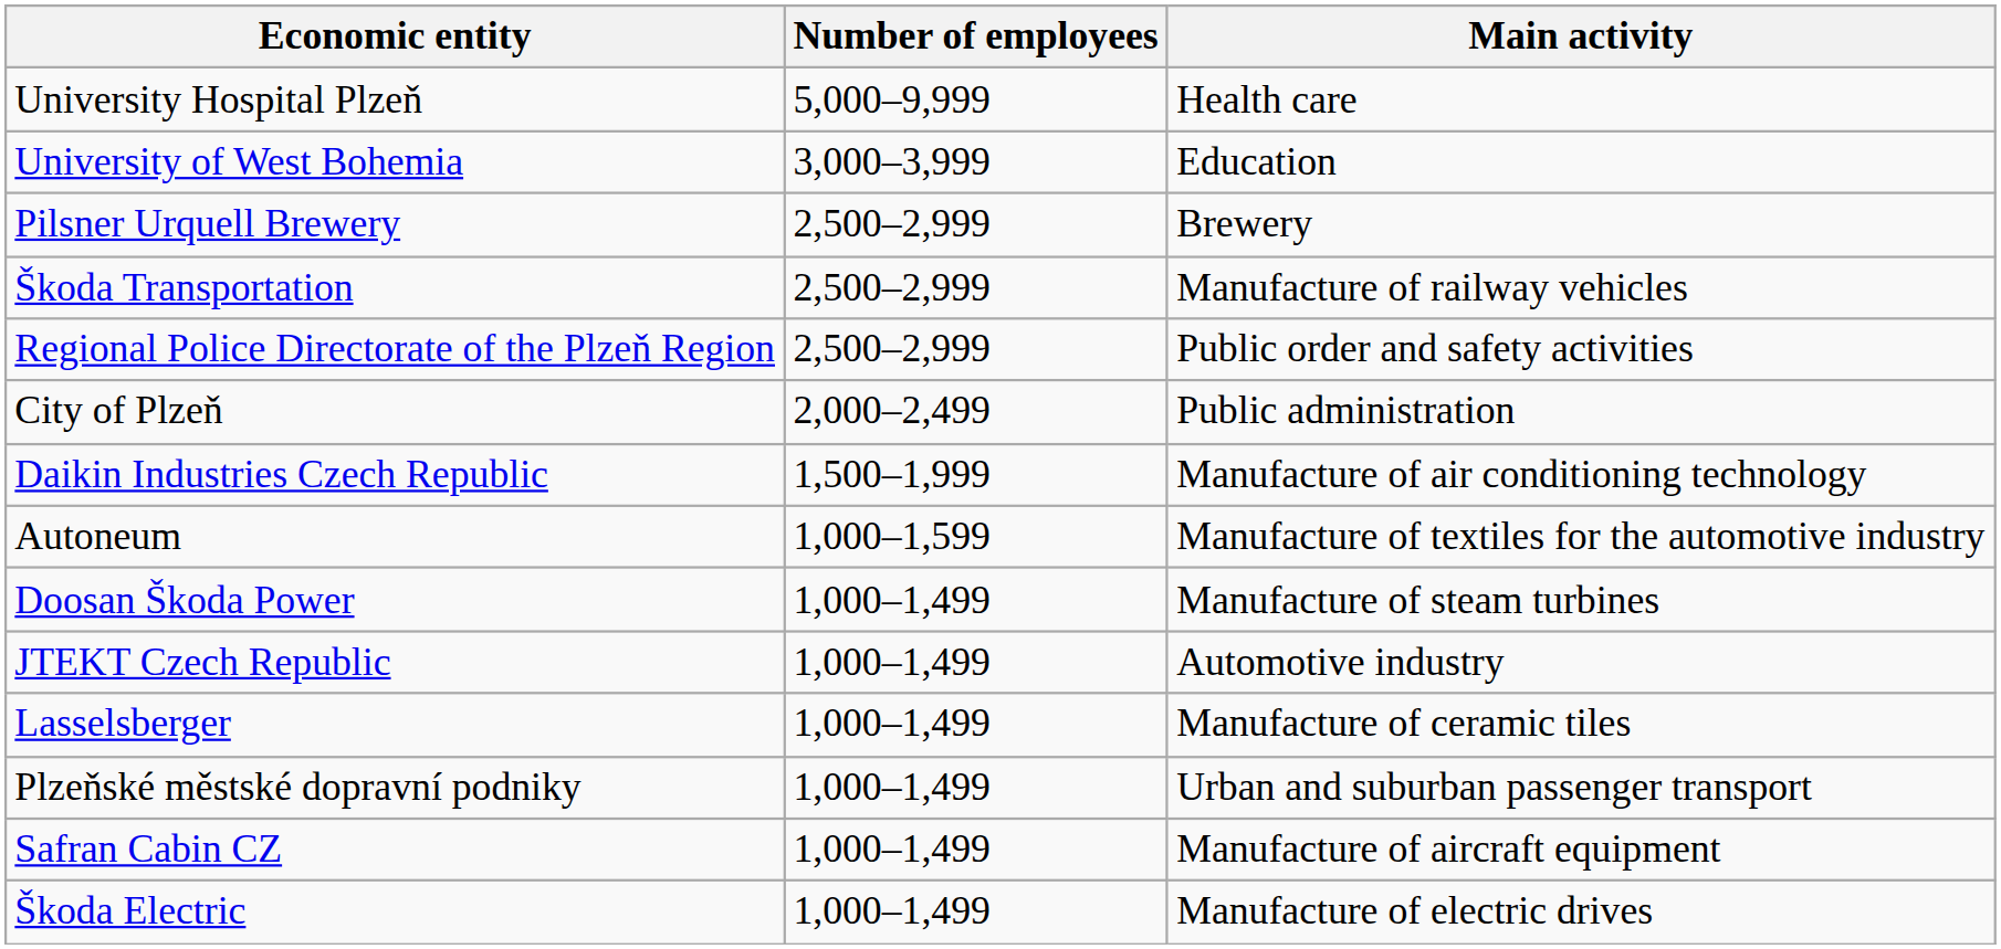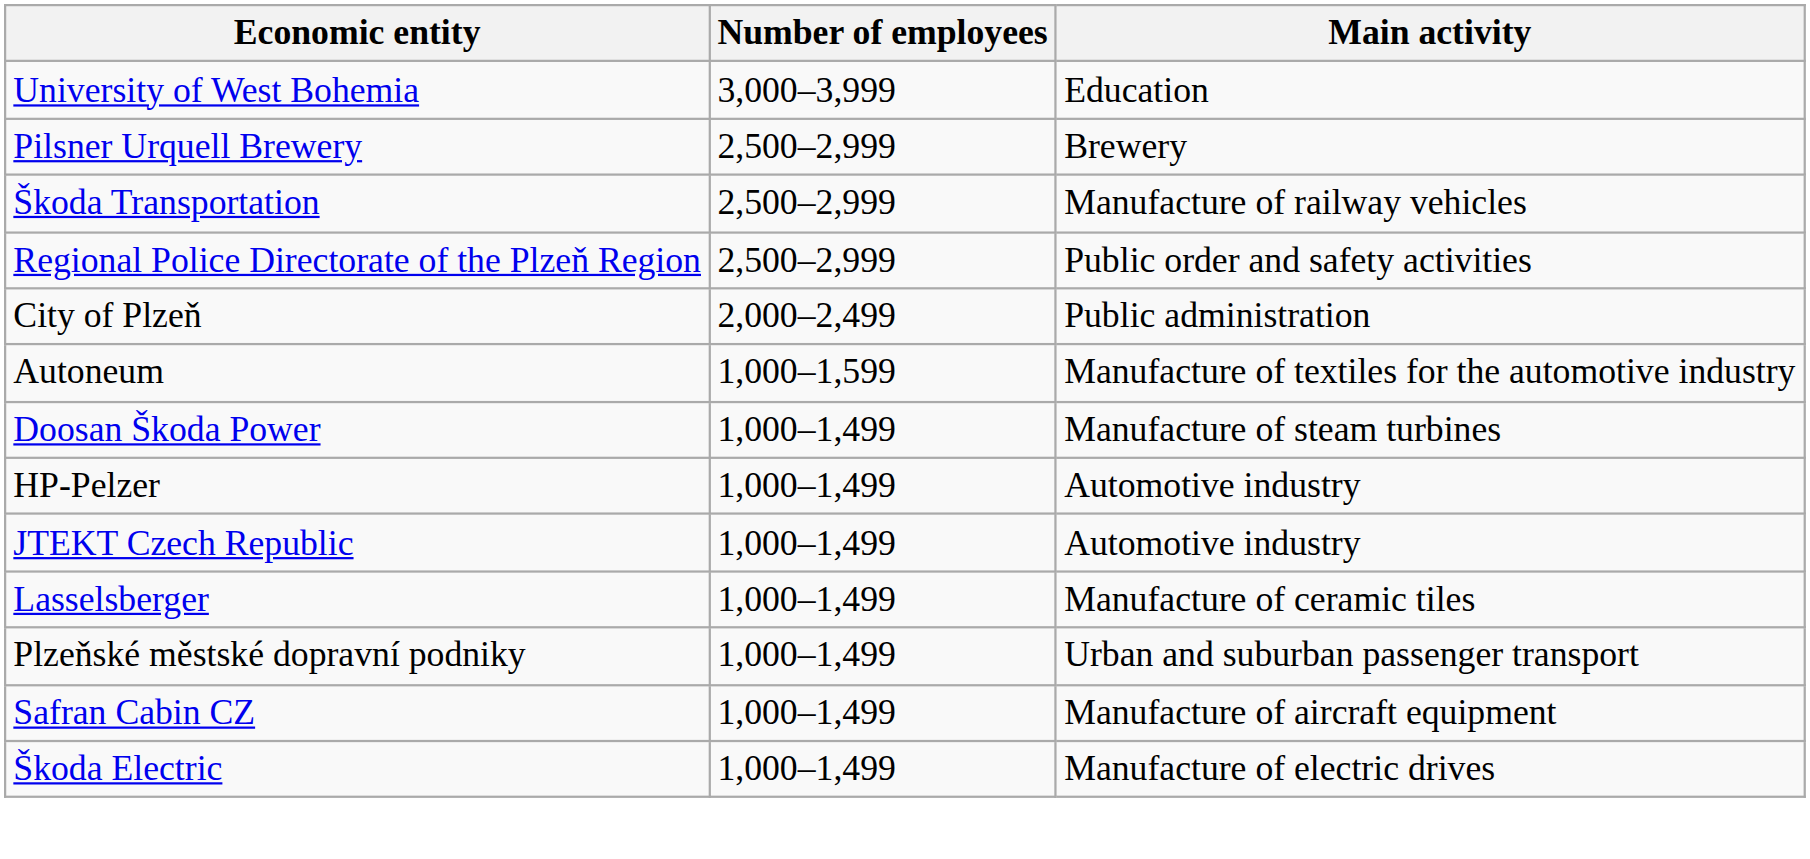 <table class="wikitable sortable">
 <tr>
 <th>Economic entity</th>
 <th>Number of employees</th>
 <th>Main activity</th>
-</tr>
-<tr>
-<td>University Hospital Plzeň</td>
-<td>5,000–9,999</td>
-<td>Health care</td>
 </tr>
 <tr>
 <td><a href='#'>University of West Bohemia</a></td>
 <td>3,000–3,999</td>
 <td>Education</td>
 </tr>
 <tr>
 <td><a href='#'>Pilsner Urquell Brewery</a></td>
 <td>2,500–2,999</td>
 <td>Brewery</td>
 </tr>
 <tr>
 <td><a href='#'>Škoda Transportation</a></td>
 <td>2,500–2,999</td>
 <td>Manufacture of railway vehicles</td>
 </tr>
 <tr>
 <td><a href='#'>Regional Police Directorate of the Plzeň Region</a></td>
 <td>2,500–2,999</td>
 <td>Public order and safety activities</td>
 </tr>
 <tr>
 <td>City of Plzeň</td>
 <td>2,000–2,499</td>
 <td>Public administration</td>
 </tr>
 <tr>
-<td><a href='#'>Daikin Industries Czech Republic</a></td>
-<td>1,500–1,999</td>
-<td>Manufacture of air conditioning technology</td>
-</tr>
-<tr>
 <td>Autoneum</td>
 <td>1,000–1,599</td>
 <td>Manufacture of textiles for the automotive industry</td>
 </tr>
 <tr>
 <td><a href='#'>Doosan Škoda Power</a></td>
 <td>1,000–1,499</td>
 <td>Manufacture of steam turbines</td>
+</tr>
+<tr>
+<td>HP-Pelzer</td>
+<td>1,000–1,499</td>
+<td>Automotive industry</td>
 </tr>
 <tr>
 <td><a href='#'>JTEKT Czech Republic</a></td>
 <td>1,000–1,499</td>
 <td>Automotive industry</td>
 </tr>
 <tr>
 <td><a href='#'>Lasselsberger</a></td>
 <td>1,000–1,499</td>
 <td>Manufacture of ceramic tiles</td>
 </tr>
 <tr>
 <td>Plzeňské městské dopravní podniky</td>
 <td>1,000–1,499</td>
 <td>Urban and suburban passenger transport</td>
 </tr>
 <tr>
 <td><a href='#'>Safran Cabin CZ</a></td>
 <td>1,000–1,499</td>
 <td>Manufacture of aircraft equipment</td>
 </tr>
 <tr>
 <td><a href='#'>Škoda Electric</a></td>
 <td>1,000–1,499</td>
 <td>Manufacture of electric drives</td>
 </tr>
 </table>
